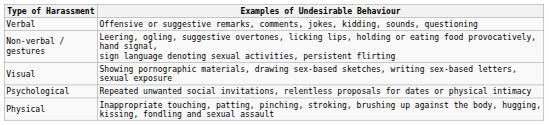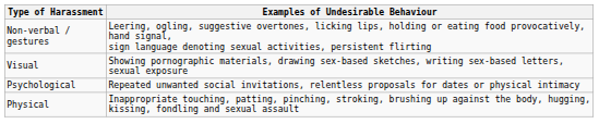 <table class="wikitable">
 <tr>
 <th>Type of Harassment</th>
 <th>Examples of Undesirable Behaviour</th>
-</tr>
-<tr>
-<td>Verbal</td>
-<td>Offensive or suggestive remarks, comments, jokes, kidding, sounds, questioning</td>
 </tr>
 <tr>
 <td>Non-verbal / gestures</td>
 <td>Leering, ogling, suggestive overtones, licking lips, holding or eating food provocatively, hand signal,<br>sign language denoting sexual activities, persistent flirting</td>
 </tr>
 <tr>
 <td>Visual</td>
 <td>Showing pornographic materials, drawing sex-based sketches, writing sex-based letters, sexual exposure</td>
 </tr>
 <tr>
 <td>Psychological</td>
 <td>Repeated unwanted social invitations, relentless proposals for dates or physical intimacy</td>
 </tr>
 <tr>
 <td>Physical</td>
 <td>Inappropriate touching, patting, pinching, stroking, brushing up against the body, hugging, kissing, fondling and sexual assault</td>
 </tr>
 </table>
